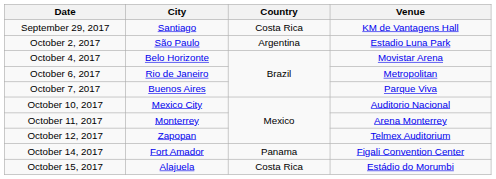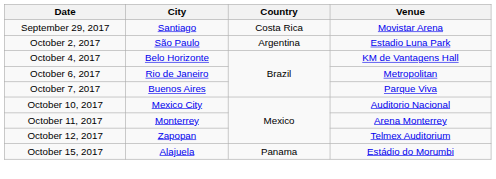 <table class="wikitable" style="text-align:center;">
 <tr>
 <th scope="col" style="width:12em;">Date</th>
 <th scope="col" style="width:10em;">City</th>
 <th scope="col" style="width:10em;">Country</th>
 <th scope="col" style="width:16em;">Venue</th>
 </tr>
 <tr>
 <td>September 29, 2017</td>
 <td><a href='#'>Santiago</a></td>
 <td>Costa Rica</td>
-<td><a href='#'>KM de Vantagens Hall</a></td>
+<td><a href='#'>Movistar Arena</a></td>
 </tr>
 <tr>
 <td>October 2, 2017</td>
 <td><a href='#'>São Paulo</a></td>
 <td>Argentina</td>
 <td><a href='#'>Estadio Luna Park</a></td>
 </tr>
 <tr>
 <td>October 4, 2017</td>
 <td><a href='#'>Belo Horizonte</a></td>
 <td rowspan="3">Brazil</td>
-<td><a href='#'>Movistar Arena</a></td>
+<td><a href='#'>KM de Vantagens Hall</a></td>
 </tr>
 <tr>
 <td>October 6, 2017</td>
 <td><a href='#'>Rio de Janeiro</a></td>
 <td><a href='#'>Metropolitan</a></td>
 </tr>
 <tr>
 <td>October 7, 2017</td>
 <td><a href='#'>Buenos Aires</a></td>
 <td><a href='#'>Parque Viva</a></td>
 </tr>
 <tr>
 <td>October 10, 2017</td>
 <td><a href='#'>Mexico City</a></td>
 <td rowspan="3">Mexico</td>
 <td><a href='#'>Auditorio Nacional</a></td>
 </tr>
 <tr>
 <td>October 11, 2017</td>
 <td><a href='#'>Monterrey</a></td>
 <td><a href='#'>Arena Monterrey</a></td>
 </tr>
 <tr>
 <td>October 12, 2017</td>
 <td><a href='#'>Zapopan</a></td>
 <td><a href='#'>Telmex Auditorium</a></td>
 </tr>
 <tr>
-<td>October 14, 2017</td>
-<td><a href='#'>Fort Amador</a></td>
-<td>Panama</td>
-<td><a href='#'>Figali Convention Center</a></td>
-</tr>
-<tr>
 <td>October 15, 2017</td>
 <td><a href='#'>Alajuela</a></td>
-<td>Costa Rica</td>
+<td>Panama</td>
 <td><a href='#'>Estádio do Morumbi</a></td>
 </tr>
 </table>
